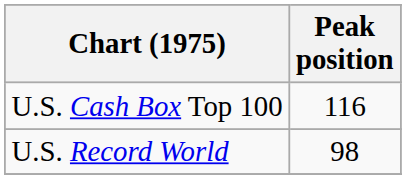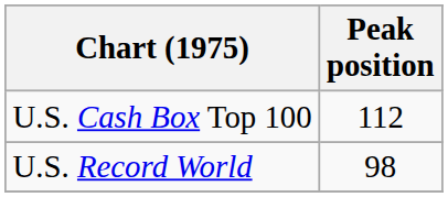 <table class="wikitable">
 <tr>
 <th>Chart (1975)</th>
 <th>Peak<br>position</th>
 </tr>
 <tr>
 <td>U.S. <a href='#'><em>Cash Box</em></a> Top 100</td>
-<td align="center">116</td>
+<td align="center">112</td>
 </tr>
 <tr>
 <td>U.S. <em><a href='#'>Record World</a></em> </td>
 <td style="text-align:center;">98</td>
 </tr>
 <tr>
 </tr>
 </table>
